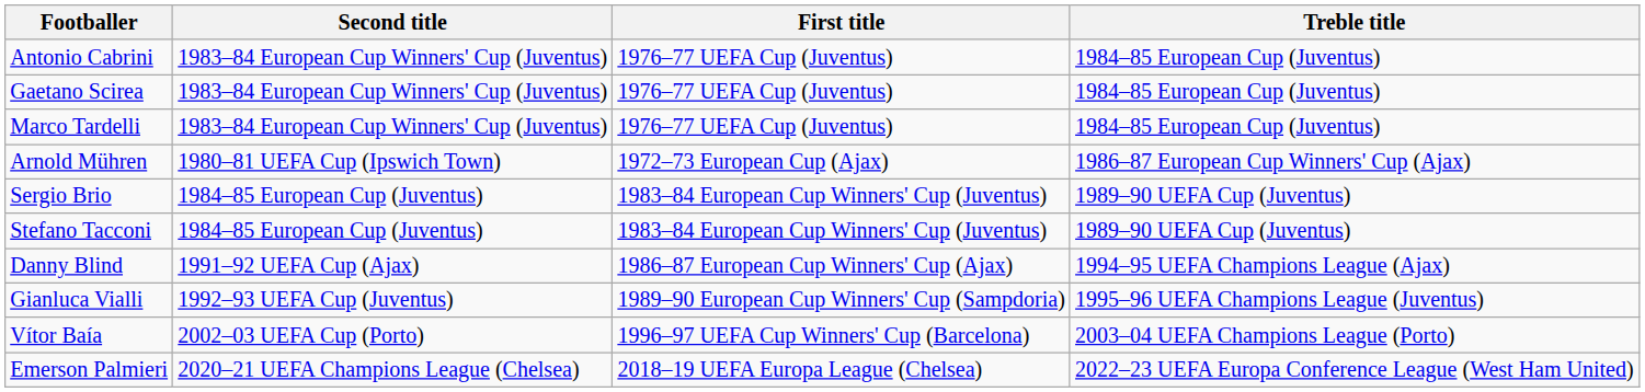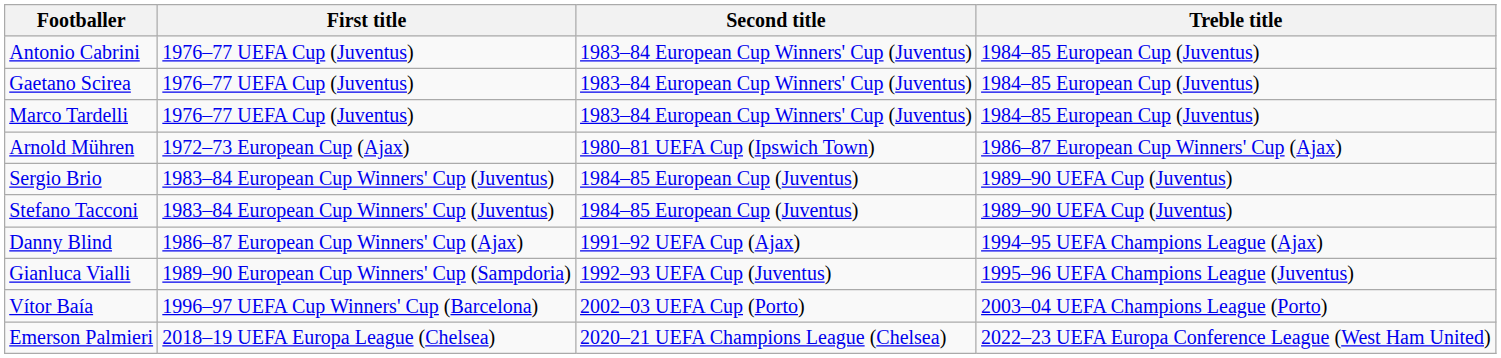 <table class="wikitable sortable">
 <tr>
 <th>Footballer</th>
+<th>First title</th>
 <th>Second title</th>
-<th>First title</th>
 <th>Treble title</th>
 </tr>
 <tr>
 <td> <a href='#'>Antonio Cabrini</a></td>
+<td><a href='#'>1976–77 UEFA Cup</a> (<a href='#'>Juventus</a>)</td>
 <td><a href='#'>1983–84 European Cup Winners' Cup</a> (<a href='#'>Juventus</a>)</td>
-<td><a href='#'>1976–77 UEFA Cup</a> (<a href='#'>Juventus</a>)</td>
 <td><a href='#'>1984–85 European Cup</a> (<a href='#'>Juventus</a>)</td>
 </tr>
 <tr>
 <td> <a href='#'>Gaetano Scirea</a></td>
+<td><a href='#'>1976–77 UEFA Cup</a> (<a href='#'>Juventus</a>)</td>
 <td><a href='#'>1983–84 European Cup Winners' Cup</a> (<a href='#'>Juventus</a>)</td>
-<td><a href='#'>1976–77 UEFA Cup</a> (<a href='#'>Juventus</a>)</td>
 <td><a href='#'>1984–85 European Cup</a> (<a href='#'>Juventus</a>)</td>
 </tr>
 <tr>
 <td> <a href='#'>Marco Tardelli</a></td>
+<td><a href='#'>1976–77 UEFA Cup</a> (<a href='#'>Juventus</a>)</td>
 <td><a href='#'>1983–84 European Cup Winners' Cup</a> (<a href='#'>Juventus</a>)</td>
-<td><a href='#'>1976–77 UEFA Cup</a> (<a href='#'>Juventus</a>)</td>
 <td><a href='#'>1984–85 European Cup</a> (<a href='#'>Juventus</a>)</td>
 </tr>
 <tr>
 <td> <a href='#'>Arnold Mühren</a></td>
+<td><a href='#'>1972–73 European Cup</a> (<a href='#'>Ajax</a>)</td>
 <td><a href='#'>1980–81 UEFA Cup</a> (<a href='#'>Ipswich Town</a>)</td>
-<td><a href='#'>1972–73 European Cup</a> (<a href='#'>Ajax</a>)</td>
 <td><a href='#'>1986–87 European Cup Winners' Cup</a> (<a href='#'>Ajax</a>)</td>
 </tr>
 <tr>
 <td> <a href='#'>Sergio Brio</a></td>
+<td><a href='#'>1983–84 European Cup Winners' Cup</a> (<a href='#'>Juventus</a>)</td>
 <td><a href='#'>1984–85 European Cup</a> (<a href='#'>Juventus</a>)</td>
-<td><a href='#'>1983–84 European Cup Winners' Cup</a> (<a href='#'>Juventus</a>)</td>
 <td><a href='#'>1989–90 UEFA Cup</a> (<a href='#'>Juventus</a>)</td>
 </tr>
 <tr>
 <td> <a href='#'>Stefano Tacconi</a></td>
+<td><a href='#'>1983–84 European Cup Winners' Cup</a> (<a href='#'>Juventus</a>)</td>
 <td><a href='#'>1984–85 European Cup</a> (<a href='#'>Juventus</a>)</td>
-<td><a href='#'>1983–84 European Cup Winners' Cup</a> (<a href='#'>Juventus</a>)</td>
 <td><a href='#'>1989–90 UEFA Cup</a> (<a href='#'>Juventus</a>)</td>
 </tr>
 <tr>
 <td> <a href='#'>Danny Blind</a></td>
+<td><a href='#'>1986–87 European Cup Winners' Cup</a> (<a href='#'>Ajax</a>)</td>
 <td><a href='#'>1991–92 UEFA Cup</a> (<a href='#'>Ajax</a>)</td>
-<td><a href='#'>1986–87 European Cup Winners' Cup</a> (<a href='#'>Ajax</a>)</td>
 <td><a href='#'>1994–95 UEFA Champions League</a> (<a href='#'>Ajax</a>)</td>
 </tr>
 <tr>
 <td> <a href='#'>Gianluca Vialli</a></td>
+<td><a href='#'>1989–90 European Cup Winners' Cup</a> (<a href='#'>Sampdoria</a>)</td>
 <td><a href='#'>1992–93 UEFA Cup</a> (<a href='#'>Juventus</a>)</td>
-<td><a href='#'>1989–90 European Cup Winners' Cup</a> (<a href='#'>Sampdoria</a>)</td>
 <td><a href='#'>1995–96 UEFA Champions League</a> (<a href='#'>Juventus</a>)</td>
 </tr>
 <tr>
 <td> <a href='#'>Vítor Baía</a></td>
+<td><a href='#'>1996–97 UEFA Cup Winners' Cup</a> (<a href='#'>Barcelona</a>)</td>
 <td><a href='#'>2002–03 UEFA Cup</a> (<a href='#'>Porto</a>)</td>
-<td><a href='#'>1996–97 UEFA Cup Winners' Cup</a> (<a href='#'>Barcelona</a>)</td>
 <td><a href='#'>2003–04 UEFA Champions League</a> (<a href='#'>Porto</a>)</td>
 </tr>
 <tr>
 <td> <a href='#'>Emerson Palmieri</a></td>
+<td><a href='#'>2018–19 UEFA Europa League</a> (<a href='#'>Chelsea</a>)</td>
 <td><a href='#'>2020–21 UEFA Champions League</a> (<a href='#'>Chelsea</a>)</td>
-<td><a href='#'>2018–19 UEFA Europa League</a> (<a href='#'>Chelsea</a>)</td>
 <td><a href='#'>2022–23 UEFA Europa Conference League</a> (<a href='#'>West Ham United</a>)</td>
 </tr>
 </table>
